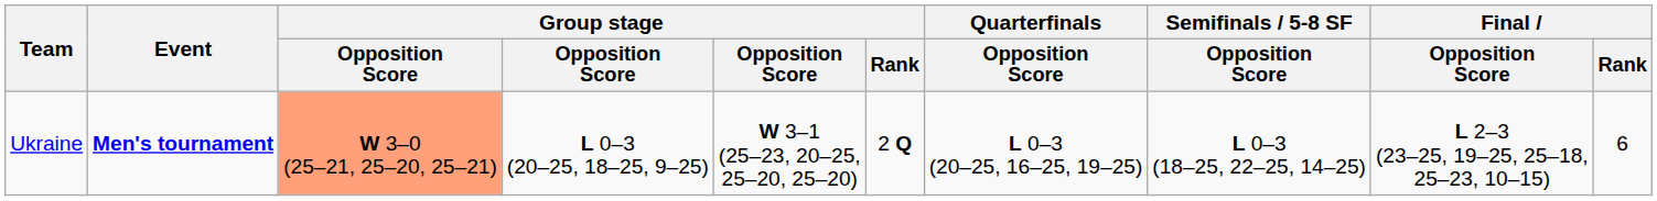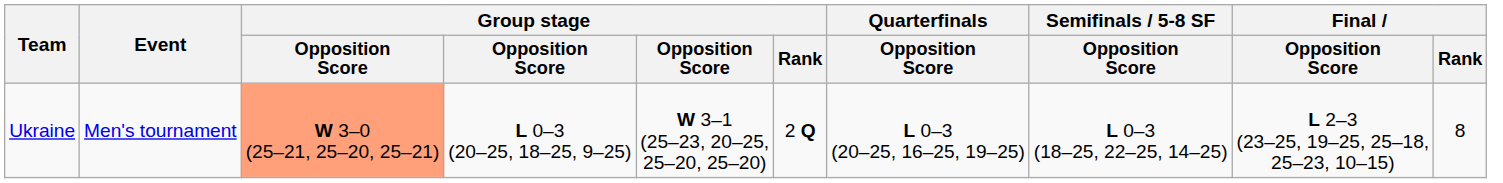 <table class="wikitable" style="text-align:center; font-size:90%">
 <tr>
 <th rowspan=2>Team</th>
 <th rowspan=2>Event</th>
 <th colspan=4>Group stage</th>
 <th>Quarterfinals</th>
 <th>Semifinals / 5-8 SF</th>
 <th colspan=2>Final / </th>
 </tr>
 <tr style="font-size:95%">
 <th>Opposition<br>Score</th>
 <th>Opposition<br>Score</th>
 <th>Opposition<br>Score</th>
 <th>Rank</th>
 <th>Opposition<br>Score</th>
 <th>Opposition<br>Score</th>
 <th>Opposition<br>Score</th>
 <th>Rank</th>
 </tr>
 <tr>
 <td align=left><a href='#'>Ukraine</a></td>
-<td align=left><strong><a href='#'>Men's tournament</a></strong></td>
+<td align=left><a href='#'>Men's tournament</a></td>
 <td style="background: lightsalmon;"><br><strong>W</strong> 3–0<br>(25–21, 25–20, 25–21)</td>
 <td><br><strong>L</strong> 0–3<br>(20–25, 18–25, 9–25)</td>
 <td><br><strong>W</strong> 3–1<br>(25–23, 20–25,<br>25–20, 25–20)</td>
 <td>2 <strong>Q</strong></td>
 <td><br><strong>L</strong> 0–3<br>(20–25, 16–25, 19–25)</td>
 <td><br><strong>L</strong> 0–3<br>(18–25, 22–25, 14–25)</td>
 <td><br><strong>L</strong> 2–3<br>(23–25, 19–25, 25–18,<br>25–23, 10–15)</td>
-<td>6</td>
+<td>8</td>
 </tr>
 </table>
